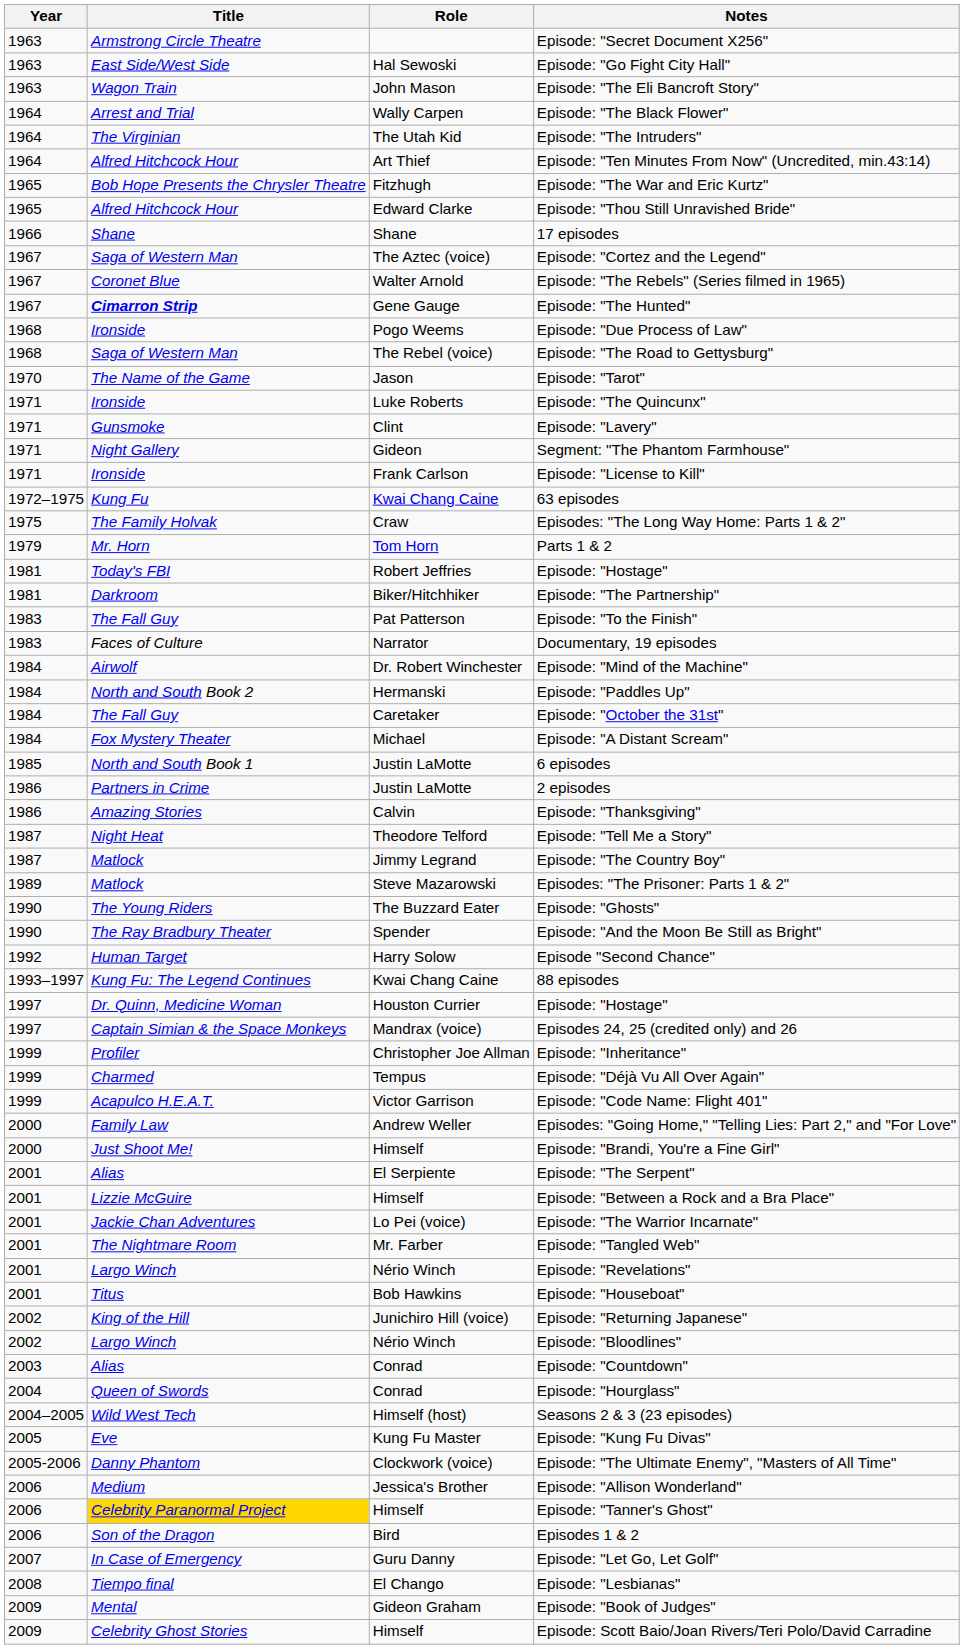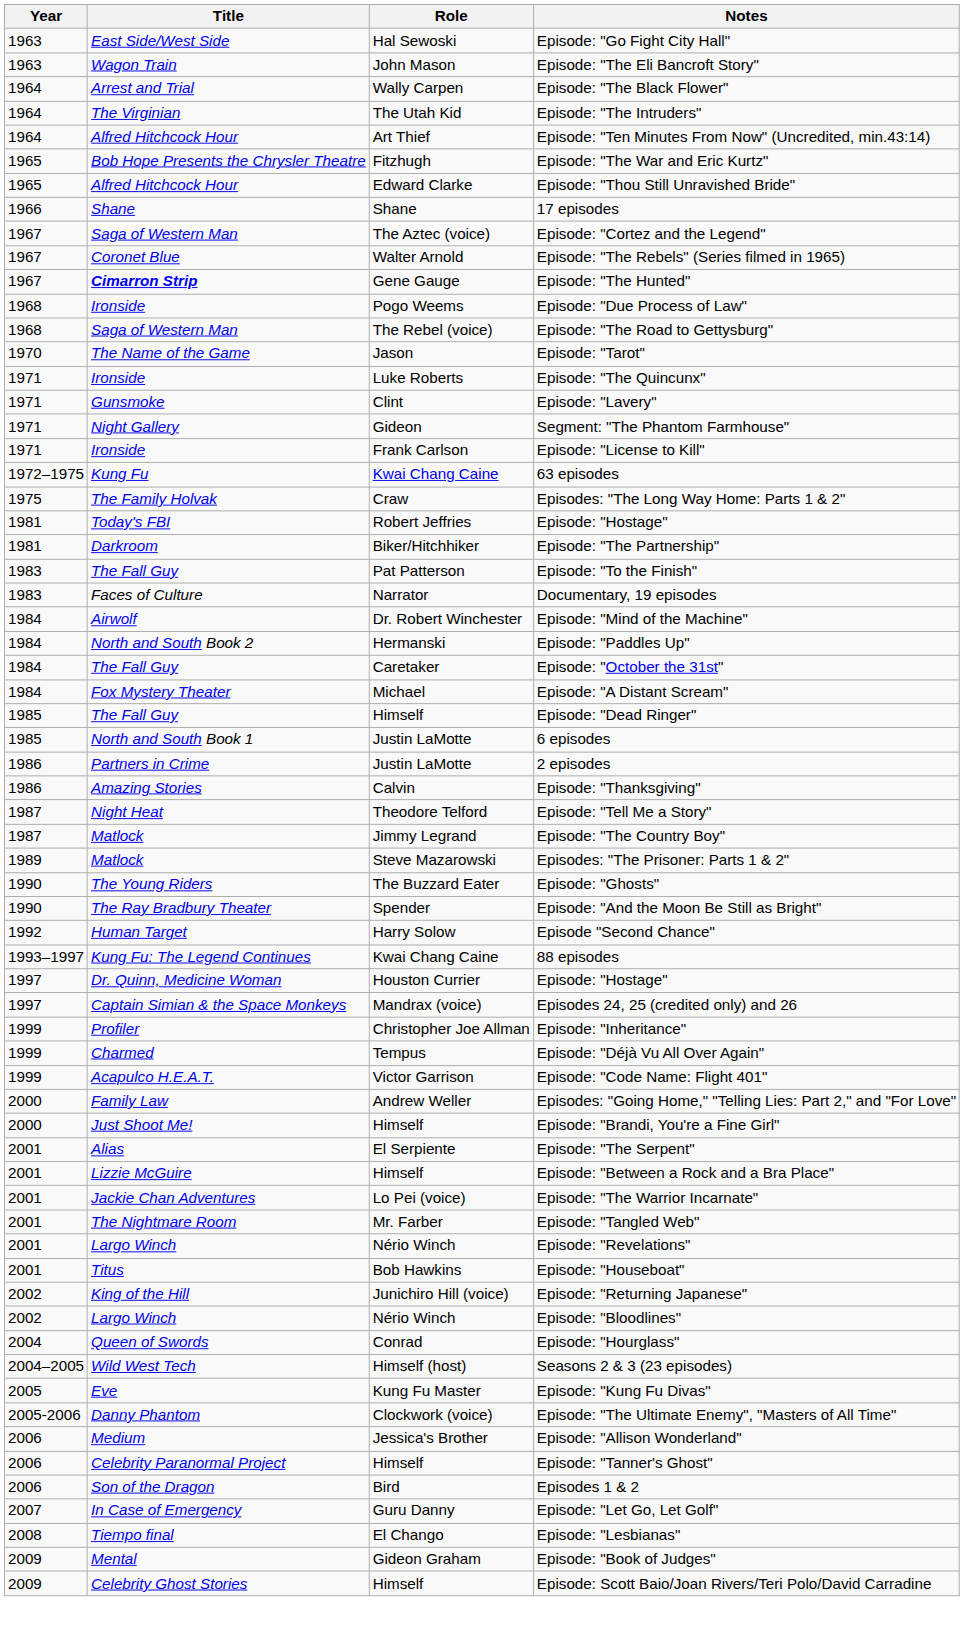 <table class="wikitable sortable">
 <tr>
 <th>Year</th>
 <th>Title</th>
 <th>Role</th>
 <th class="unsortable">Notes</th>
-</tr>
-<tr Episode:>
-<td>1963</td>
-<td><em><a href='#'>Armstrong Circle Theatre</a></em></td>
-<td></td>
-<td>Episode: "Secret Document X256"</td>
 </tr>
 <tr>
 <td>1963</td>
 <td><em><a href='#'>East Side/West Side</a></em></td>
 <td>Hal Sewoski</td>
 <td>Episode: "Go Fight City Hall"</td>
 </tr>
 <tr>
 <td>1963</td>
 <td><em><a href='#'>Wagon Train</a></em></td>
 <td>John Mason</td>
 <td>Episode: "The Eli Bancroft Story"</td>
 </tr>
 <tr>
 <td>1964</td>
 <td><em><a href='#'>Arrest and Trial</a></em></td>
 <td>Wally Carpen</td>
 <td>Episode: "The Black Flower"</td>
 </tr>
 <tr>
 <td>1964</td>
 <td><em><a href='#'>The Virginian</a></em></td>
 <td>The Utah Kid</td>
 <td>Episode: "The Intruders"</td>
 </tr>
 <tr>
 <td>1964</td>
 <td><em><a href='#'>Alfred Hitchcock Hour</a></em></td>
 <td>Art Thief</td>
 <td>Episode: "Ten Minutes From Now" (Uncredited, min.43:14)</td>
 </tr>
 <tr>
 <td>1965</td>
 <td><em><a href='#'>Bob Hope Presents the Chrysler Theatre</a></em></td>
 <td>Fitzhugh</td>
 <td>Episode: "The War and Eric Kurtz"</td>
 </tr>
 <tr>
 <td>1965</td>
 <td><em><a href='#'>Alfred Hitchcock Hour</a></em></td>
 <td>Edward Clarke</td>
 <td>Episode: "Thou Still Unravished Bride"</td>
 </tr>
 <tr>
 <td>1966</td>
 <td><em><a href='#'>Shane</a></em></td>
 <td>Shane</td>
 <td>17 episodes</td>
 </tr>
 <tr>
 <td>1967</td>
 <td><em><a href='#'>Saga of Western Man</a></em></td>
 <td>The Aztec (voice)</td>
 <td>Episode: "Cortez and the Legend"</td>
 </tr>
 <tr>
 <td>1967</td>
 <td><em><a href='#'>Coronet Blue</a></em></td>
 <td>Walter Arnold</td>
 <td>Episode: "The Rebels" (Series filmed in 1965)</td>
 </tr>
 <tr>
 <td>1967</td>
 <td><strong><em><a href='#'>Cimarron Strip</a></em></strong></td>
 <td>Gene Gauge</td>
 <td>Episode: "The Hunted"</td>
 </tr>
 <tr>
 <td>1968</td>
 <td><em><a href='#'>Ironside</a></em></td>
 <td>Pogo Weems</td>
 <td>Episode: "Due Process of Law"</td>
 </tr>
 <tr>
 <td>1968</td>
 <td><em><a href='#'>Saga of Western Man</a></em></td>
 <td>The Rebel (voice)</td>
 <td>Episode: "The Road to Gettysburg"</td>
 </tr>
 <tr>
 <td>1970</td>
 <td><em><a href='#'>The Name of the Game</a></em></td>
 <td>Jason</td>
 <td>Episode: "Tarot"</td>
 </tr>
 <tr>
 <td>1971</td>
 <td><em><a href='#'>Ironside</a></em></td>
 <td>Luke Roberts</td>
 <td>Episode: "The Quincunx"</td>
 </tr>
 <tr>
 <td>1971</td>
 <td><em><a href='#'>Gunsmoke</a></em></td>
 <td>Clint</td>
 <td>Episode: "Lavery"</td>
 </tr>
 <tr>
 <td>1971</td>
 <td><em><a href='#'>Night Gallery</a></em></td>
 <td>Gideon</td>
 <td>Segment: "The Phantom Farmhouse"</td>
 </tr>
 <tr>
 <td>1971</td>
 <td><em><a href='#'>Ironside</a></em></td>
 <td>Frank Carlson</td>
 <td>Episode: "License to Kill"</td>
 </tr>
 <tr>
 <td>1972–1975</td>
 <td><em><a href='#'>Kung Fu</a></em></td>
 <td><a href='#'>Kwai Chang Caine</a></td>
 <td>63 episodes</td>
 </tr>
 <tr>
 <td>1975</td>
 <td><a href='#'><em>The Family Holvak</em></a></td>
 <td>Craw</td>
 <td>Episodes: "The Long Way Home: Parts 1 & 2"</td>
 </tr>
 <tr>
-<td>1979</td>
-<td><em><a href='#'>Mr. Horn</a></em></td>
-<td><a href='#'>Tom Horn</a></td>
-<td>Parts 1 & 2</td>
-</tr>
-<tr>
 <td>1981</td>
 <td><em><a href='#'>Today's FBI</a></em></td>
 <td>Robert Jeffries</td>
 <td>Episode: "Hostage"</td>
 </tr>
 <tr>
 <td>1981</td>
 <td><em><a href='#'>Darkroom</a></em></td>
 <td>Biker/Hitchhiker</td>
 <td>Episode: "The Partnership"</td>
 </tr>
 <tr>
 <td>1983</td>
 <td><em><a href='#'>The Fall Guy</a></em></td>
 <td>Pat Patterson</td>
 <td>Episode: "To the Finish"</td>
 </tr>
 <tr>
 <td>1983</td>
 <td><em>Faces of Culture</em></td>
 <td>Narrator</td>
 <td>Documentary, 19 episodes</td>
 </tr>
 <tr>
 <td>1984</td>
 <td><em><a href='#'>Airwolf</a></em></td>
 <td>Dr. Robert Winchester</td>
 <td>Episode: "Mind of the Machine"</td>
 </tr>
 <tr>
 <td>1984</td>
 <td><em><a href='#'>North and South</a> Book 2</em></td>
 <td>Hermanski</td>
 <td>Episode: "Paddles Up"</td>
 </tr>
 <tr>
 <td>1984</td>
 <td><em><a href='#'>The Fall Guy</a></em></td>
 <td>Caretaker</td>
 <td>Episode: "<a href='#'>October the 31st</a>"</td>
 </tr>
 <tr>
 <td>1984</td>
 <td><em><a href='#'>Fox Mystery Theater</a></em></td>
 <td>Michael</td>
 <td>Episode: "A Distant Scream"</td>
+</tr>
+<tr>
+<td>1985</td>
+<td><em><a href='#'>The Fall Guy</a></em></td>
+<td>Himself</td>
+<td>Episode: "Dead Ringer"</td>
 </tr>
 <tr>
 <td>1985</td>
 <td><em><a href='#'>North and South</a> Book 1</em></td>
 <td>Justin LaMotte</td>
 <td>6 episodes</td>
 </tr>
 <tr>
 <td>1986</td>
 <td><em><a href='#'>Partners in Crime</a></em></td>
 <td>Justin LaMotte</td>
 <td>2 episodes</td>
 </tr>
 <tr>
 <td>1986</td>
 <td><em><a href='#'>Amazing Stories</a></em></td>
 <td>Calvin</td>
 <td>Episode: "Thanksgiving"</td>
 </tr>
 <tr>
 <td>1987</td>
 <td><em><a href='#'>Night Heat</a></em></td>
 <td>Theodore Telford</td>
 <td>Episode: "Tell Me a Story"</td>
 </tr>
 <tr>
 <td>1987</td>
 <td><em><a href='#'>Matlock</a></em></td>
 <td>Jimmy Legrand</td>
 <td>Episode: "The Country Boy"</td>
 </tr>
 <tr>
 <td>1989</td>
 <td><em><a href='#'>Matlock</a></em></td>
 <td>Steve Mazarowski</td>
 <td>Episodes: "The Prisoner: Parts 1 & 2"</td>
 </tr>
 <tr>
 <td>1990</td>
 <td><em><a href='#'>The Young Riders</a></em></td>
 <td>The Buzzard Eater</td>
 <td>Episode: "Ghosts"</td>
 </tr>
 <tr>
 <td>1990</td>
 <td><em><a href='#'>The Ray Bradbury Theater</a></em></td>
 <td>Spender</td>
 <td>Episode: "And the Moon Be Still as Bright"</td>
 </tr>
 <tr>
 <td>1992</td>
 <td><em><a href='#'>Human Target</a></em></td>
 <td>Harry Solow</td>
 <td>Episode "Second Chance"</td>
 </tr>
 <tr>
 <td>1993–1997</td>
 <td><em><a href='#'>Kung Fu: The Legend Continues</a></em></td>
 <td>Kwai Chang Caine</td>
 <td>88 episodes</td>
 </tr>
 <tr>
 <td>1997</td>
 <td><em><a href='#'>Dr. Quinn, Medicine Woman</a></em></td>
 <td>Houston Currier</td>
 <td>Episode: "Hostage"</td>
 </tr>
 <tr>
 <td>1997</td>
 <td><em><a href='#'>Captain Simian & the Space Monkeys</a></em></td>
 <td>Mandrax (voice)</td>
 <td>Episodes 24, 25 (credited only) and 26</td>
 </tr>
 <tr>
 <td>1999</td>
 <td><em><a href='#'>Profiler</a></em></td>
 <td>Christopher Joe Allman</td>
 <td>Episode: "Inheritance"</td>
 </tr>
 <tr>
 <td>1999</td>
 <td><em><a href='#'>Charmed</a></em></td>
 <td>Tempus</td>
 <td>Episode: "Déjà Vu All Over Again"</td>
 </tr>
 <tr>
 <td>1999</td>
 <td><em><a href='#'>Acapulco H.E.A.T.</a></em></td>
 <td>Victor Garrison</td>
 <td>Episode: "Code Name: Flight 401"</td>
 </tr>
 <tr>
 <td>2000</td>
 <td><em><a href='#'>Family Law</a></em></td>
 <td>Andrew Weller</td>
 <td>Episodes: "Going Home," "Telling Lies: Part 2," and "For Love"</td>
 </tr>
 <tr>
 <td>2000</td>
 <td><em><a href='#'>Just Shoot Me!</a></em></td>
 <td>Himself</td>
 <td>Episode: "Brandi, You're a Fine Girl"</td>
 </tr>
 <tr>
 <td>2001</td>
 <td><em><a href='#'>Alias</a></em></td>
 <td>El Serpiente</td>
 <td>Episode: "The Serpent"</td>
 </tr>
 <tr>
 <td>2001</td>
 <td><em><a href='#'>Lizzie McGuire</a></em></td>
 <td>Himself</td>
 <td>Episode: "Between a Rock and a Bra Place"</td>
 </tr>
 <tr>
 <td>2001</td>
 <td><em><a href='#'>Jackie Chan Adventures</a></em></td>
 <td>Lo Pei (voice)</td>
 <td>Episode: "The Warrior Incarnate"</td>
 </tr>
 <tr>
 <td>2001</td>
 <td><em><a href='#'>The Nightmare Room</a></em></td>
 <td>Mr. Farber</td>
 <td>Episode: "Tangled Web"</td>
 </tr>
 <tr>
 <td>2001</td>
 <td><em><a href='#'>Largo Winch</a></em></td>
 <td>Nério Winch</td>
 <td>Episode: "Revelations"</td>
 </tr>
 <tr>
 <td>2001</td>
 <td><em><a href='#'>Titus</a></em></td>
 <td>Bob Hawkins</td>
 <td>Episode: "Houseboat"</td>
 </tr>
 <tr>
 <td>2002</td>
 <td><em><a href='#'>King of the Hill</a></em></td>
 <td>Junichiro Hill (voice)</td>
 <td>Episode: "Returning Japanese"</td>
 </tr>
 <tr>
 <td>2002</td>
 <td><em><a href='#'>Largo Winch</a></em></td>
 <td>Nério Winch</td>
 <td>Episode: "Bloodlines"</td>
 </tr>
 <tr>
-<td>2003</td>
-<td><em><a href='#'>Alias</a></em></td>
-<td>Conrad</td>
-<td>Episode: "Countdown"</td>
-</tr>
-<tr>
 <td>2004</td>
 <td><em><a href='#'>Queen of Swords</a></em></td>
 <td>Conrad</td>
 <td>Episode: "Hourglass"</td>
 </tr>
 <tr>
 <td>2004–2005</td>
 <td><em><a href='#'>Wild West Tech</a></em></td>
 <td>Himself (host)</td>
 <td>Seasons 2 & 3 (23 episodes)</td>
 </tr>
 <tr>
 <td>2005</td>
 <td><em><a href='#'>Eve</a></em></td>
 <td>Kung Fu Master</td>
 <td>Episode: "Kung Fu Divas"</td>
 </tr>
 <tr>
 <td>2005-2006</td>
 <td><em><a href='#'>Danny Phantom</a></em></td>
 <td>Clockwork (voice)</td>
 <td>Episode: "The Ultimate Enemy", "Masters of All Time"</td>
 </tr>
 <tr>
 <td>2006</td>
 <td><em><a href='#'>Medium</a></em></td>
 <td>Jessica's Brother</td>
 <td>Episode: "Allison Wonderland"</td>
 </tr>
 <tr>
 <td>2006</td>
-<td style="background: gold;"><em><a href='#'>Celebrity Paranormal Project</a></em></td>
+<td><em><a href='#'>Celebrity Paranormal Project</a></em></td>
 <td>Himself</td>
 <td>Episode: "Tanner's Ghost"</td>
 </tr>
 <tr>
 <td>2006</td>
 <td><em><a href='#'>Son of the Dragon</a></em></td>
 <td>Bird</td>
 <td>Episodes 1 & 2</td>
 </tr>
 <tr>
 <td>2007</td>
 <td><em><a href='#'>In Case of Emergency</a></em></td>
 <td>Guru Danny</td>
 <td>Episode: "Let Go, Let Golf"</td>
 </tr>
 <tr>
 <td>2008</td>
 <td><em><a href='#'>Tiempo final</a></em></td>
 <td>El Chango</td>
 <td>Episode: "Lesbianas"</td>
 </tr>
 <tr>
 <td>2009</td>
 <td><em><a href='#'>Mental</a></em></td>
 <td>Gideon Graham</td>
 <td>Episode: "Book of Judges"</td>
 </tr>
 <tr>
 <td>2009</td>
 <td><em><a href='#'>Celebrity Ghost Stories</a></em></td>
 <td>Himself</td>
 <td>Episode: Scott Baio/Joan Rivers/Teri Polo/David Carradine</td>
 </tr>
 </table>
